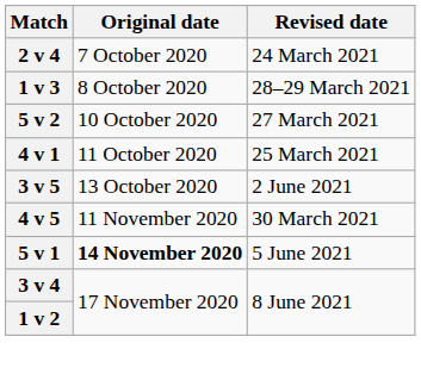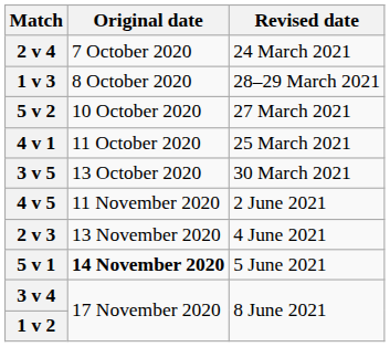 <table class="wikitable">
 <tr>
 <th>Match</th>
 <th>Original date</th>
 <th>Revised date</th>
 </tr>
 <tr>
 <th>2 v 4</th>
 <td>7 October 2020</td>
 <td>24 March 2021</td>
 </tr>
 <tr>
 <th>1 v 3</th>
 <td>8 October 2020</td>
 <td>28–29 March 2021</td>
 </tr>
 <tr>
 <th>5 v 2</th>
 <td>10 October 2020</td>
 <td>27 March 2021</td>
 </tr>
 <tr>
 <th>4 v 1</th>
 <td>11 October 2020</td>
 <td>25 March 2021</td>
 </tr>
 <tr>
 <th>3 v 5</th>
 <td>13 October 2020</td>
-<td>2 June 2021</td>
+<td>30 March 2021</td>
 </tr>
 <tr>
 <th>4 v 5</th>
 <td>11 November 2020</td>
-<td>30 March 2021</td>
+<td>2 June 2021</td>
+</tr>
+<tr>
+<th>2 v 3</th>
+<td>13 November 2020</td>
+<td>4 June 2021</td>
 </tr>
 <tr>
 <th>5 v 1</th>
 <td><strong>14 November 2020</strong></td>
 <td>5 June 2021</td>
 </tr>
 <tr>
 <th>3 v 4</th>
 <td rowspan="2">17 November 2020</td>
 <td rowspan="2">8 June 2021</td>
 </tr>
 <tr>
 <th>1 v 2</th>
 </tr>
 </table>
